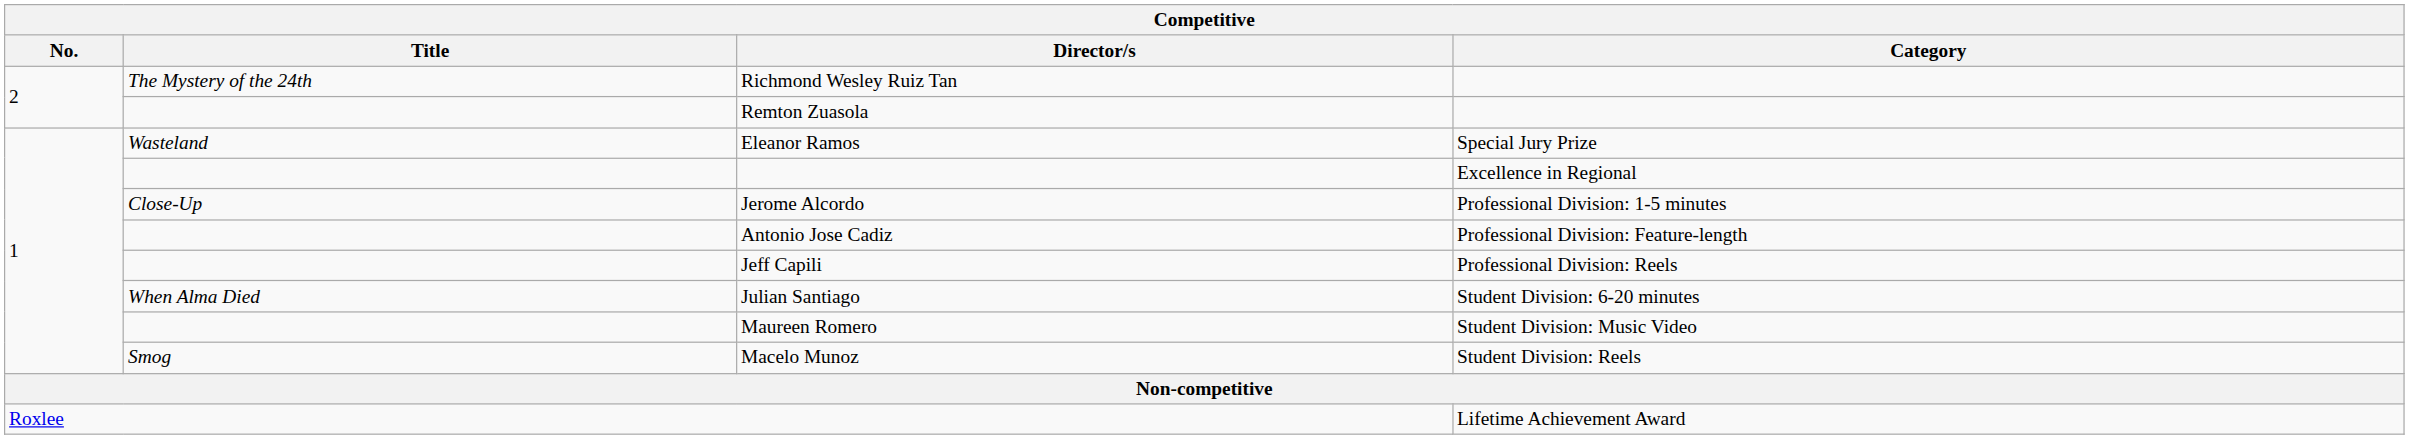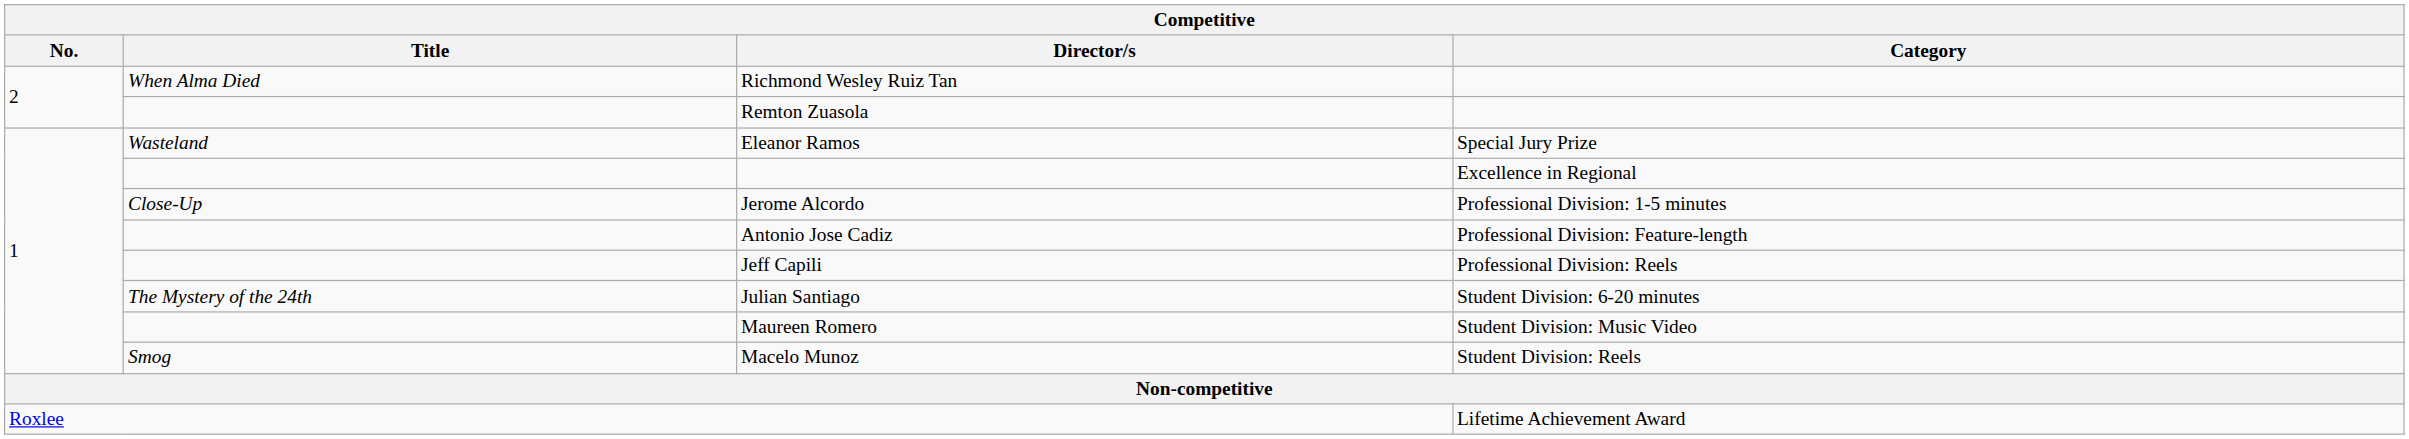 <table class="wikitable sortable plainrowheaders" style="border:none; margin:0; width:100%;">
 <tr>
 <th colspan="4">Competitive</th>
 </tr>
 <tr>
 <th>No.</th>
 <th>Title</th>
 <th>Director/s</th>
 <th>Category</th>
 </tr>
 <tr>
 <td rowspan="2">2</td>
-<td><em>The Mystery of the 24th</em></td>
+<td><em>When Alma Died</em></td>
 <td>Richmond Wesley Ruiz Tan</td>
 <td></td>
 </tr>
 <tr>
 <td></td>
 <td>Remton Zuasola</td>
 <td></td>
 </tr>
 <tr>
 <td rowspan="8">1</td>
 <td><em>Wasteland</em></td>
 <td>Eleanor Ramos</td>
 <td>Special Jury Prize</td>
 </tr>
 <tr>
 <td></td>
 <td></td>
 <td>Excellence in Regional</td>
 </tr>
 <tr>
 <td><em>Close-Up</em></td>
 <td>Jerome Alcordo</td>
 <td>Professional Division: 1-5 minutes</td>
 </tr>
 <tr>
 <td></td>
 <td>Antonio Jose Cadiz</td>
 <td>Professional Division: Feature-length</td>
 </tr>
 <tr>
 <td></td>
 <td>Jeff Capili</td>
 <td>Professional Division: Reels</td>
 </tr>
 <tr>
-<td><em>When Alma Died</em></td>
+<td><em>The Mystery of the 24th</em></td>
 <td>Julian Santiago</td>
 <td>Student Division: 6-20 minutes</td>
 </tr>
 <tr>
 <td></td>
 <td>Maureen Romero</td>
 <td>Student Division: Music Video</td>
 </tr>
 <tr>
 <td><em>Smog</em></td>
 <td>Macelo Munoz</td>
 <td>Student Division: Reels</td>
 </tr>
 <tr>
 <th colspan="4">Non-competitive</th>
 </tr>
 <tr>
 <td colspan="3"><a href='#'>Roxlee</a></td>
 <td>Lifetime Achievement Award</td>
 </tr>
 </table>
